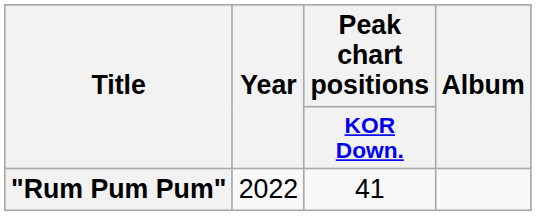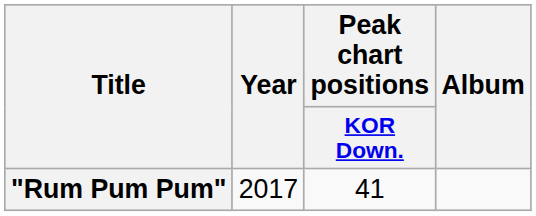 <table class="wikitable plainrowheaders" style="text-align:center">
 <tr>
 <th scope="col" rowspan="2">Title</th>
 <th scope="col" rowspan="2">Year</th>
 <th scope="col" colspan="1">Peak chart positions</th>
 <th scope="col" rowspan="2">Album</th>
 </tr>
 <tr>
 <th scope="col" style="width:2.5em;font-size:85%"><a href='#'>KOR <br> Down.</a><br></th>
 </tr>
 <tr>
 <th scope="row">"Rum Pum Pum"</th>
-<td>2022</td>
+<td>2017</td>
 <td>41</td>
 <td></td>
 </tr>
 </table>
